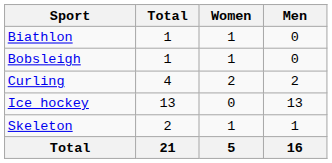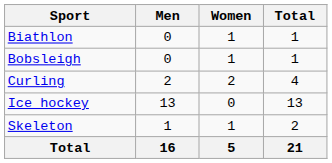 <table class="wikitable sortable" style=text-align:center>
 <tr>
 <th width=120>Sport</th>
+<th width=55>Men</th>
+<th width=55>Women</th>
 <th width=55>Total</th>
-<th width=55>Women</th>
-<th width=55>Men</th>
 </tr>
 <tr>
 <td align=left><a href='#'>Biathlon</a></td>
+<td>0</td>
 <td>1</td>
 <td>1</td>
-<td>0</td>
 </tr>
 <tr>
 <td align=left><a href='#'>Bobsleigh</a></td>
+<td>0</td>
 <td>1</td>
 <td>1</td>
-<td>0</td>
 </tr>
 <tr>
 <td align=left><a href='#'>Curling</a></td>
-<td>4</td>
 <td>2</td>
 <td>2</td>
+<td>4</td>
 </tr>
 <tr>
 <td align=left><a href='#'>Ice hockey</a></td>
 <td>13</td>
 <td>0</td>
 <td>13</td>
 </tr>
 <tr>
 <td align=left><a href='#'>Skeleton</a></td>
-<td>2</td>
 <td>1</td>
 <td>1</td>
+<td>2</td>
 </tr>
 <tr>
 <th>Total</th>
+<th>16</th>
+<th>5</th>
 <th>21</th>
-<th>5</th>
-<th>16</th>
 </tr>
 </table>
